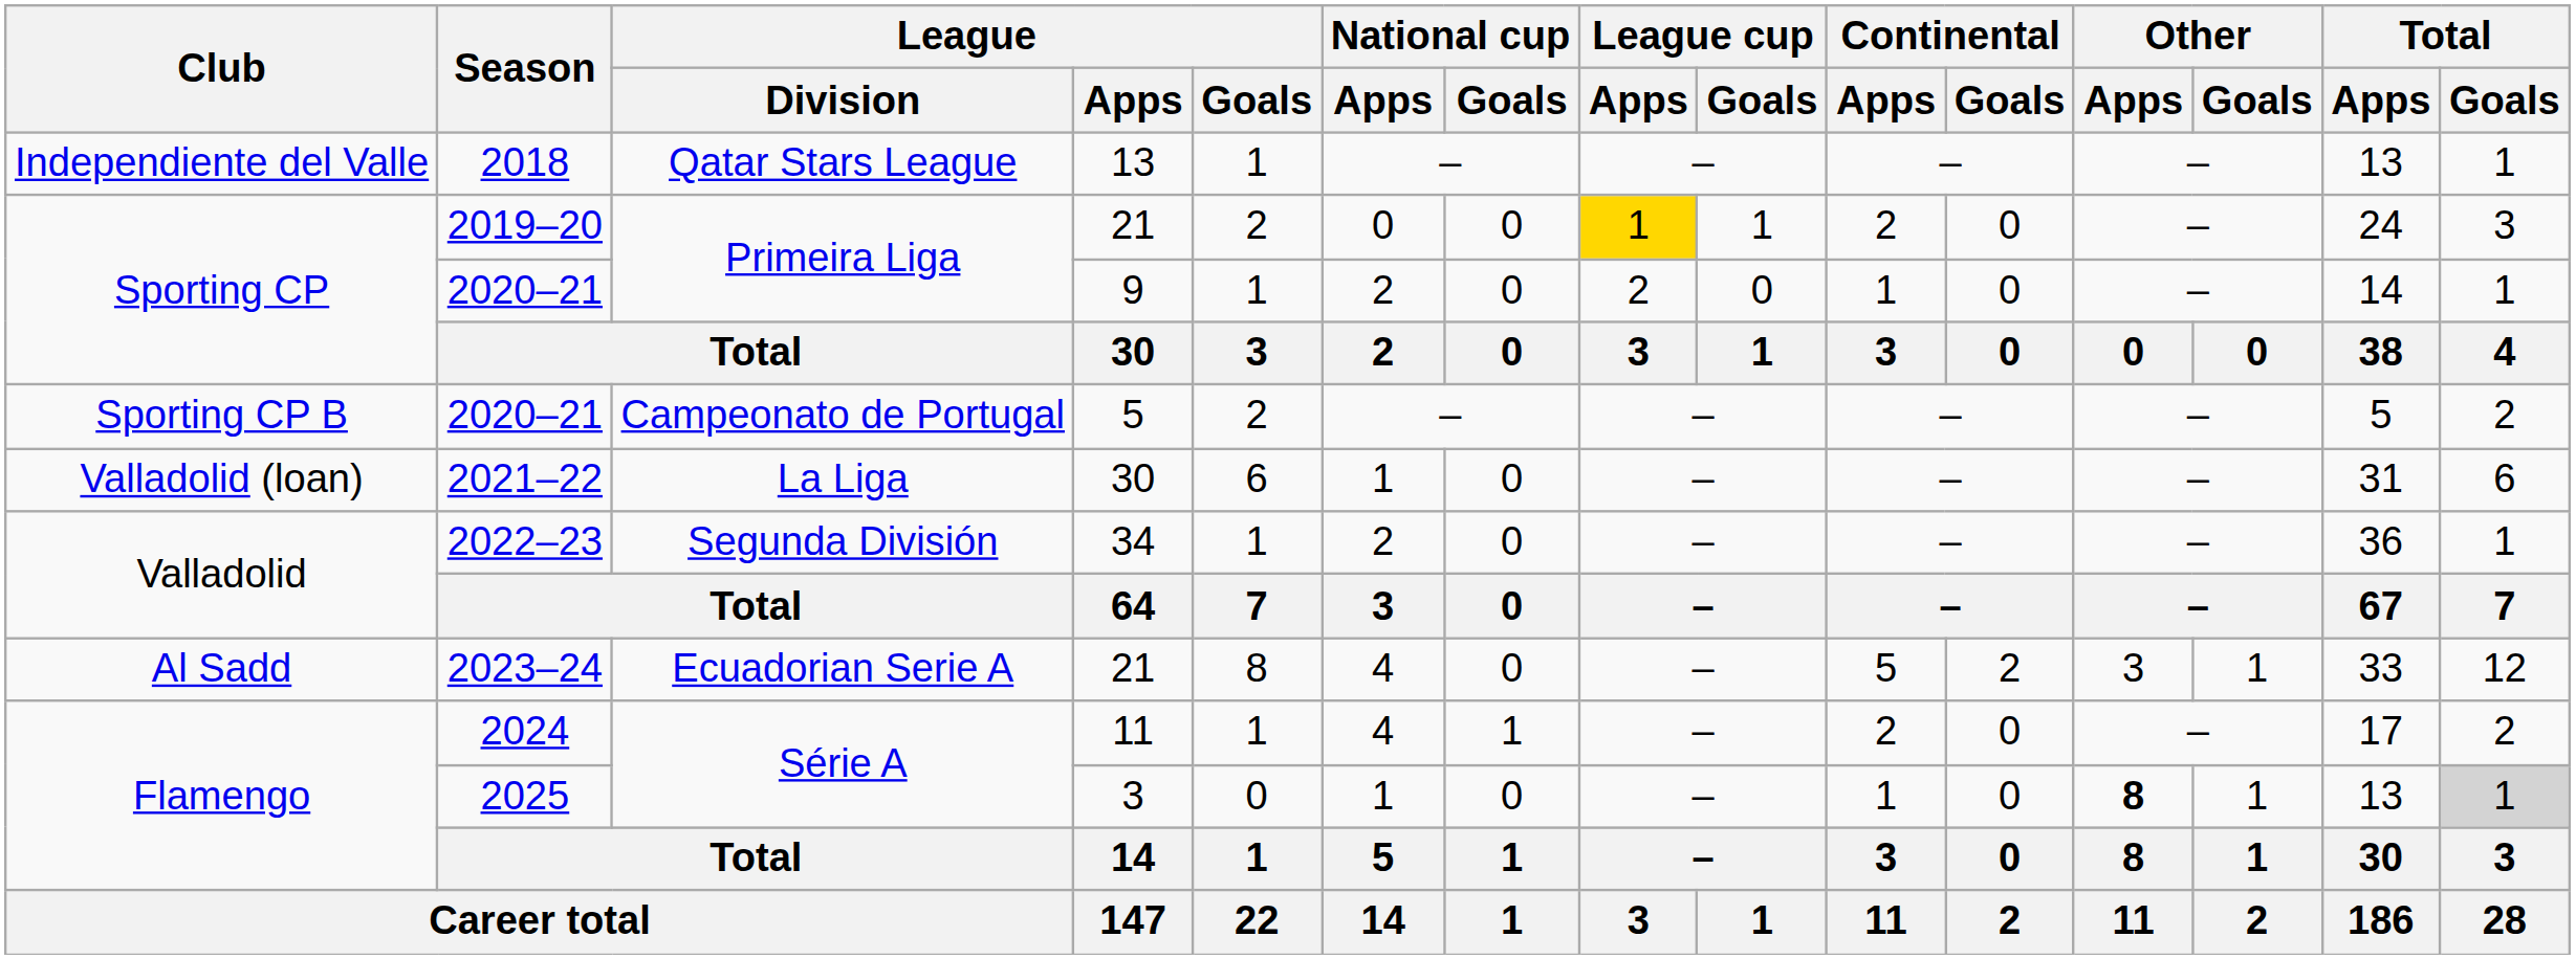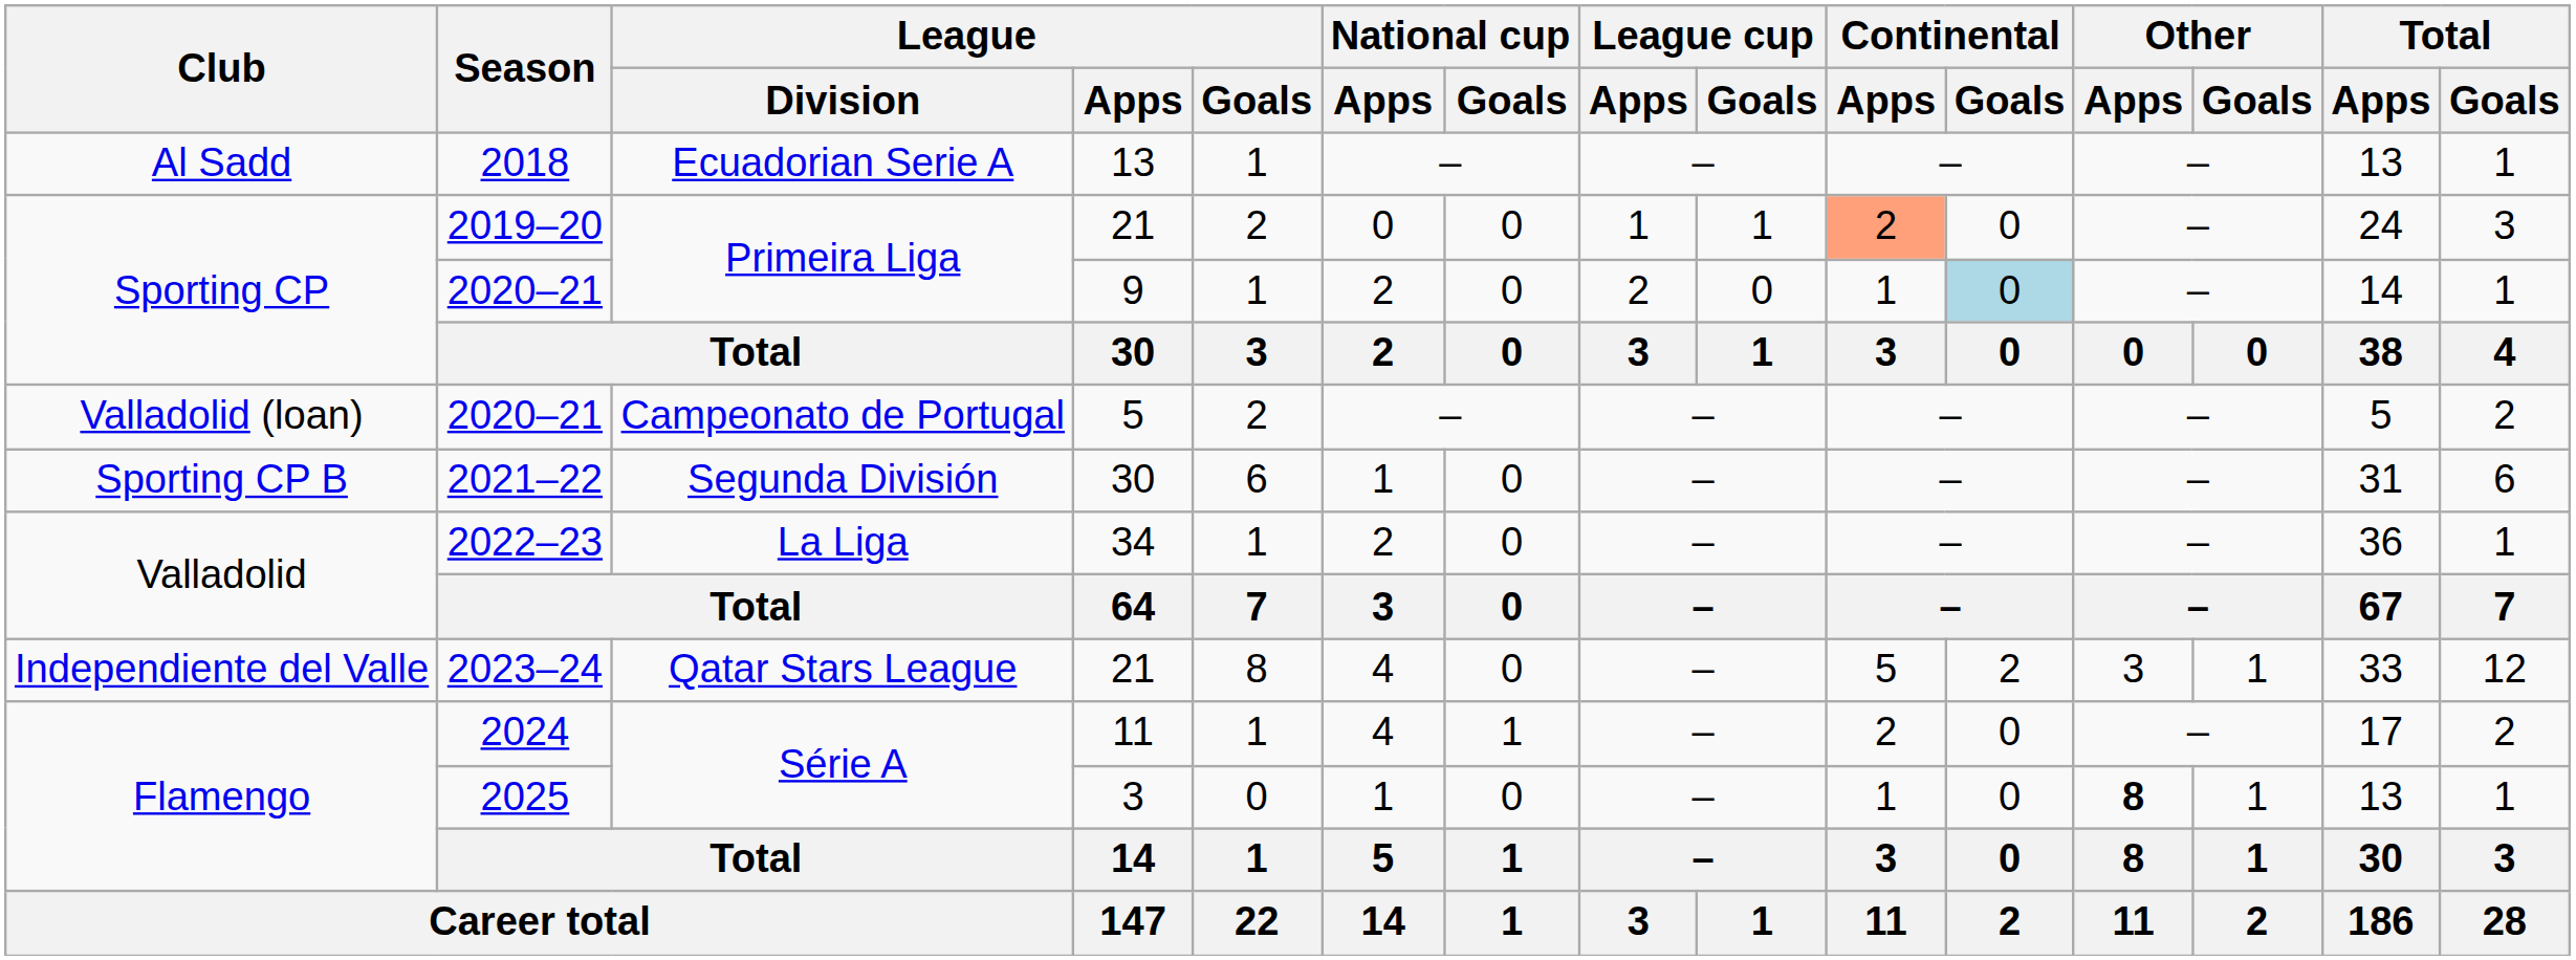 <table class="wikitable" style="text-align:center">
 <tr>
 <th rowspan="2">Club</th>
 <th rowspan="2">Season</th>
 <th colspan="3">League</th>
 <th colspan="2">National cup</th>
 <th colspan="2">League cup</th>
 <th colspan="2">Continental</th>
 <th colspan="2">Other</th>
 <th colspan="2">Total</th>
 </tr>
 <tr>
 <th>Division</th>
 <th>Apps</th>
 <th>Goals</th>
 <th>Apps</th>
 <th>Goals</th>
 <th>Apps</th>
 <th>Goals</th>
 <th>Apps</th>
 <th>Goals</th>
 <th>Apps</th>
 <th>Goals</th>
 <th>Apps</th>
 <th>Goals</th>
 </tr>
 <tr>
-<td><a href='#'>Independiente del Valle</a></td>
+<td><a href='#'>Al Sadd</a></td>
 <td><a href='#'>2018</a></td>
-<td><a href='#'>Qatar Stars League</a></td>
+<td><a href='#'>Ecuadorian Serie A</a></td>
 <td>13</td>
 <td>1</td>
 <td colspan="2">–</td>
 <td colspan="2">–</td>
 <td colspan="2">–</td>
 <td colspan="2">–</td>
 <td>13</td>
 <td>1</td>
 </tr>
 <tr>
 <td rowspan="3"><a href='#'>Sporting CP</a></td>
 <td><a href='#'>2019–20</a></td>
 <td rowspan="2"><a href='#'>Primeira Liga</a></td>
 <td>21</td>
 <td>2</td>
 <td>0</td>
 <td>0</td>
-<td style="background: gold;">1</td>
 <td>1</td>
-<td>2</td>
+<td>1</td>
+<td style="background: lightsalmon;">2</td>
 <td>0</td>
 <td colspan="2">–</td>
 <td>24</td>
 <td>3</td>
 </tr>
 <tr>
 <td><a href='#'>2020–21</a></td>
 <td>9</td>
 <td>1</td>
 <td>2</td>
 <td>0</td>
 <td>2</td>
 <td>0</td>
 <td>1</td>
-<td>0</td>
+<td style="background: lightblue;">0</td>
 <td colspan="2">–</td>
 <td>14</td>
 <td>1</td>
 </tr>
 <tr>
 <th colspan="2">Total</th>
 <th>30</th>
 <th>3</th>
 <th>2</th>
 <th>0</th>
 <th>3</th>
 <th>1</th>
 <th>3</th>
 <th>0</th>
 <th>0</th>
 <th>0</th>
 <th>38</th>
 <th>4</th>
 </tr>
 <tr>
-<td rowspan="1"><a href='#'>Sporting CP B</a></td>
+<td><a href='#'>Valladolid</a> (loan)</td>
 <td><a href='#'>2020–21</a></td>
 <td><a href='#'>Campeonato de Portugal</a></td>
 <td>5</td>
 <td>2</td>
 <td colspan="2">–</td>
 <td colspan="2">–</td>
 <td colspan="2">–</td>
 <td colspan="2">–</td>
 <td>5</td>
 <td>2</td>
 </tr>
 <tr>
-<td><a href='#'>Valladolid</a> (loan)</td>
+<td rowspan="1"><a href='#'>Sporting CP B</a></td>
 <td><a href='#'>2021–22</a></td>
-<td><a href='#'>La Liga</a></td>
+<td><a href='#'>Segunda División</a></td>
 <td>30</td>
 <td>6</td>
 <td>1</td>
 <td>0</td>
 <td colspan="2">–</td>
 <td colspan="2">–</td>
 <td colspan="2">–</td>
 <td>31</td>
 <td>6</td>
 </tr>
 <tr>
 <td rowspan="2">Valladolid</td>
 <td><a href='#'>2022–23</a></td>
-<td><a href='#'>Segunda División</a></td>
+<td><a href='#'>La Liga</a></td>
 <td>34</td>
 <td>1</td>
 <td>2</td>
 <td>0</td>
 <td colspan="2">–</td>
 <td colspan="2">–</td>
 <td colspan="2">–</td>
 <td>36</td>
 <td>1</td>
 </tr>
 <tr>
 <th colspan="2">Total</th>
 <th>64</th>
 <th>7</th>
 <th>3</th>
 <th>0</th>
 <th colspan="2">–</th>
 <th colspan="2">–</th>
 <th colspan="2">–</th>
 <th>67</th>
 <th>7</th>
 </tr>
 <tr>
-<td><a href='#'>Al Sadd</a></td>
+<td><a href='#'>Independiente del Valle</a></td>
 <td><a href='#'>2023–24</a></td>
-<td><a href='#'>Ecuadorian Serie A</a></td>
+<td><a href='#'>Qatar Stars League</a></td>
 <td>21</td>
 <td>8</td>
 <td>4</td>
 <td>0</td>
 <td colspan="2">–</td>
 <td>5</td>
 <td>2</td>
 <td>3</td>
 <td>1</td>
 <td>33</td>
 <td>12</td>
 </tr>
 <tr>
 <td rowspan="3"><a href='#'>Flamengo</a></td>
 <td><a href='#'>2024</a></td>
 <td rowspan="2"><a href='#'>Série A</a></td>
 <td>11</td>
 <td>1</td>
 <td>4</td>
 <td>1</td>
 <td colspan="2">–</td>
 <td>2</td>
 <td>0</td>
 <td colspan="2">–</td>
 <td>17</td>
 <td>2</td>
 </tr>
 <tr>
 <td><a href='#'>2025</a></td>
 <td>3</td>
 <td>0</td>
 <td>1</td>
 <td>0</td>
 <td colspan="2">–</td>
 <td>1</td>
 <td>0</td>
 <td><strong>8</strong></td>
 <td>1</td>
 <td>13</td>
-<td style="background: lightgrey;">1</td>
+<td>1</td>
 </tr>
 <tr>
 <th colspan="2">Total</th>
 <th>14</th>
 <th>1</th>
 <th>5</th>
 <th>1</th>
 <th colspan="2">–</th>
 <th>3</th>
 <th>0</th>
 <th>8</th>
 <th>1</th>
 <th>30</th>
 <th>3</th>
 </tr>
 <tr>
 <th colspan="3">Career total</th>
 <th>147</th>
 <th>22</th>
 <th>14</th>
 <th>1</th>
 <th>3</th>
 <th>1</th>
 <th>11</th>
 <th>2</th>
 <th>11</th>
 <th>2</th>
 <th>186</th>
 <th>28</th>
 </tr>
 </table>
